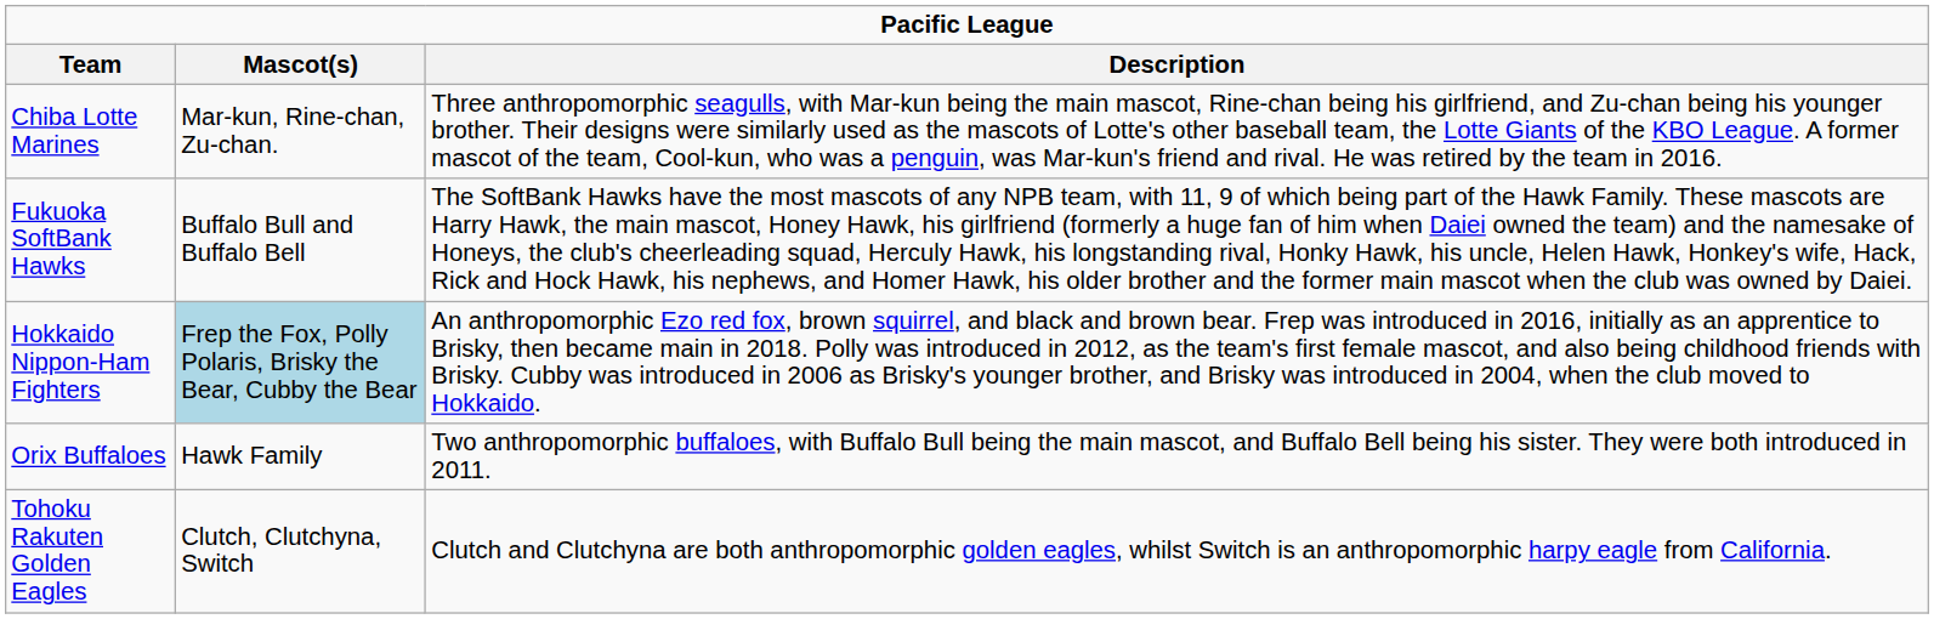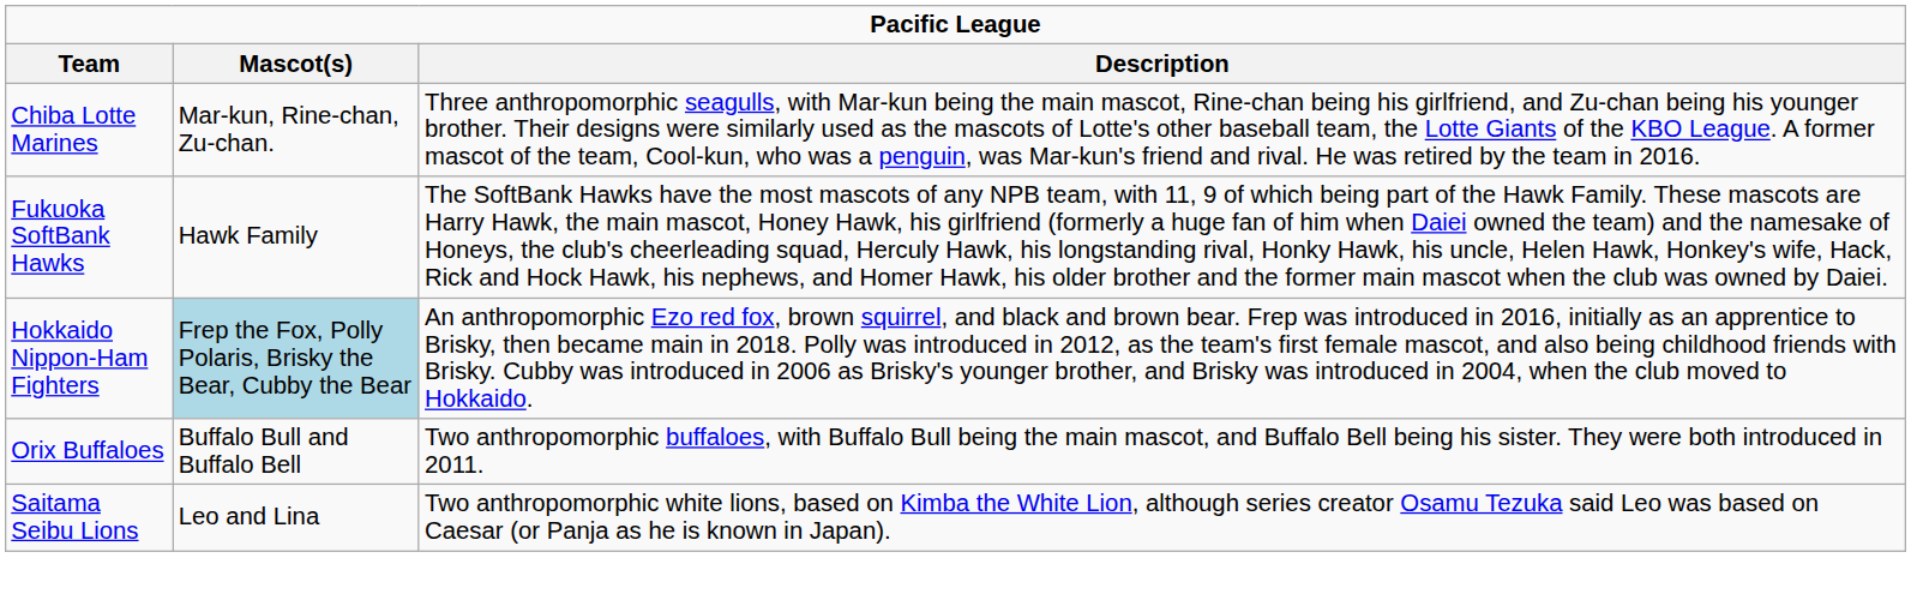 <table class="wikitable">
 <tr>
 <td colspan="3" align="center"><strong>Pacific League</strong></td>
 </tr>
 <tr bgcolor="#efefef">
 <th>Team</th>
 <th>Mascot(s)</th>
 <th>Description</th>
 </tr>
 <tr>
 <td><a href='#'>Chiba Lotte Marines</a></td>
 <td>Mar-kun, Rine-chan, Zu-chan.</td>
 <td>Three anthropomorphic <a href='#'>seagulls</a>, with Mar-kun being the main mascot, Rine-chan being his girlfriend, and Zu-chan being his younger brother. Their designs were similarly used as the mascots of Lotte's other baseball team, the <a href='#'>Lotte Giants</a> of the <a href='#'>KBO League</a>. A former mascot of the team, Cool-kun, who was a <a href='#'>penguin</a>, was Mar-kun's friend and rival. He was retired by the team in 2016.</td>
 </tr>
 <tr>
 <td><a href='#'>Fukuoka SoftBank Hawks</a></td>
-<td>Buffalo Bull and Buffalo Bell</td>
+<td>Hawk Family</td>
 <td>The SoftBank Hawks have the most mascots of any NPB team, with 11, 9 of which being part of the Hawk Family. These mascots are Harry Hawk, the main mascot, Honey Hawk, his girlfriend (formerly a huge fan of him when <a href='#'>Daiei</a> owned the team) and the namesake of Honeys, the club's cheerleading squad, Herculy Hawk, his longstanding rival, Honky Hawk, his uncle, Helen Hawk, Honkey's wife, Hack, Rick and Hock Hawk, his nephews, and Homer Hawk, his older brother and the former main mascot when the club was owned by Daiei.</td>
 </tr>
 <tr>
 <td><a href='#'>Hokkaido Nippon-Ham Fighters</a></td>
 <td style="background: lightblue;">Frep the Fox, Polly Polaris, Brisky the Bear, Cubby the Bear</td>
 <td>An anthropomorphic <a href='#'>Ezo red fox</a>, brown <a href='#'>squirrel</a>, and black and brown bear. Frep was introduced in 2016, initially as an apprentice to Brisky, then became main in 2018. Polly was introduced in 2012, as the team's first female mascot, and also being childhood friends with Brisky. Cubby was introduced in 2006 as Brisky's younger brother, and Brisky was introduced in 2004, when the club moved to <a href='#'>Hokkaido</a>.</td>
 </tr>
 <tr>
 <td><a href='#'>Orix Buffaloes</a></td>
-<td>Hawk Family</td>
+<td>Buffalo Bull and Buffalo Bell</td>
 <td>Two anthropomorphic <a href='#'>buffaloes</a>, with Buffalo Bull being the main mascot, and Buffalo Bell being his sister. They were both introduced in 2011.</td>
 </tr>
 <tr>
-<td><a href='#'>Tohoku Rakuten Golden Eagles</a></td>
-<td>Clutch, Clutchyna, Switch</td>
-<td>Clutch and Clutchyna are both anthropomorphic <a href='#'>golden eagles</a>, whilst Switch is an anthropomorphic <a href='#'>harpy eagle</a> from <a href='#'>California</a>.</td>
+<td><a href='#'>Saitama Seibu Lions</a></td>
+<td>Leo and Lina</td>
+<td>Two anthropomorphic white lions, based on <a href='#'>Kimba the White Lion</a>, although series creator <a href='#'>Osamu Tezuka</a> said Leo was based on Caesar (or Panja as he is known in Japan).</td>
 </tr>
 </table>
